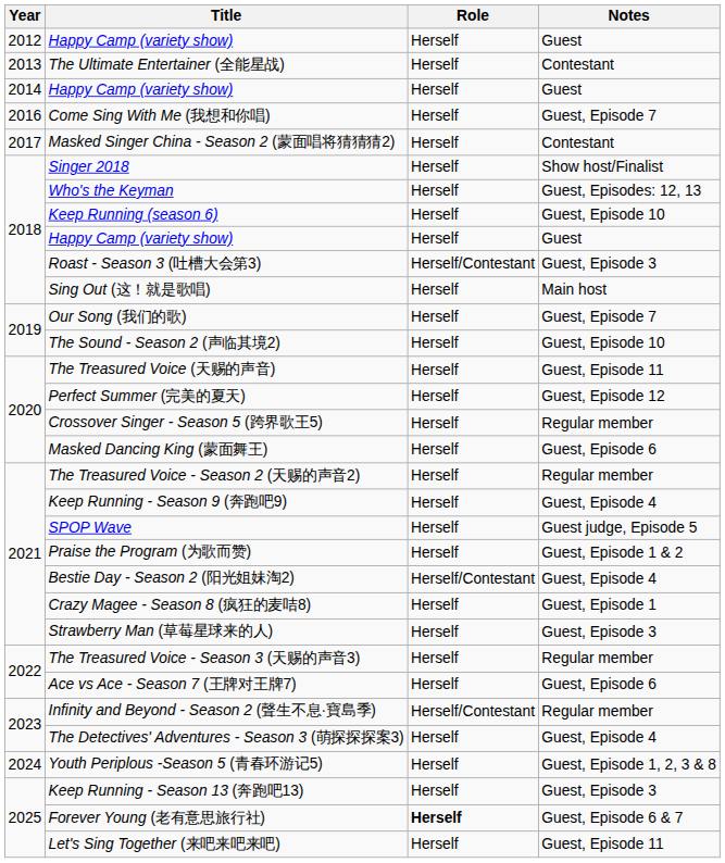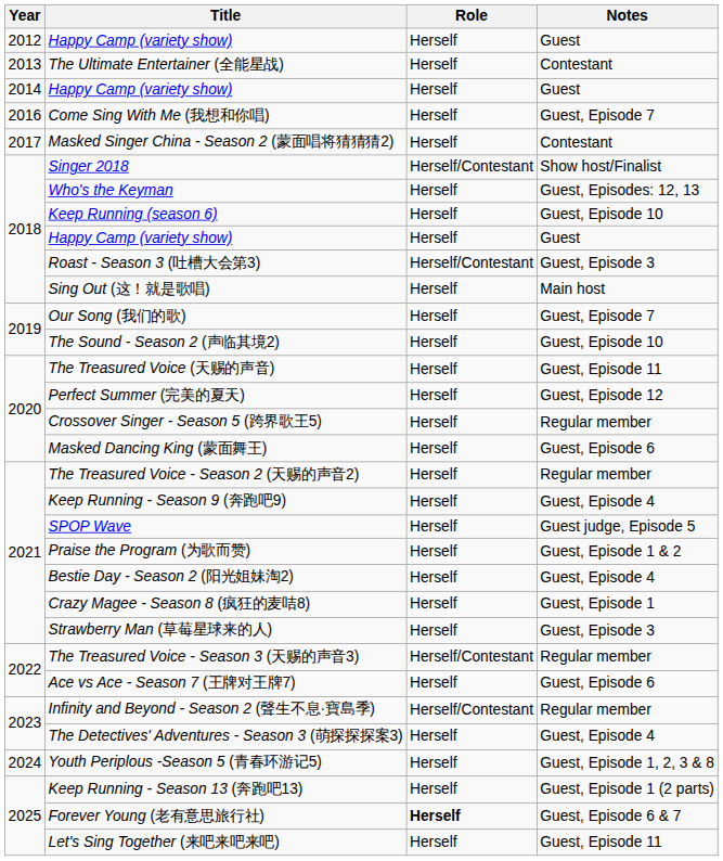 <table class="wikitable sortable">
 <tr>
 <th>Year</th>
 <th>Title</th>
 <th>Role</th>
 <th class="unsortable">Notes</th>
 </tr>
 <tr>
 <td>2012</td>
 <td><em><a href='#'>Happy Camp (variety show)</a></em></td>
 <td>Herself</td>
 <td>Guest</td>
 </tr>
 <tr>
 <td>2013</td>
 <td><em>The Ultimate Entertainer</em> (全能星战)</td>
 <td>Herself</td>
 <td>Contestant</td>
 </tr>
 <tr>
 <td>2014</td>
 <td><em><a href='#'>Happy Camp (variety show)</a></em></td>
 <td>Herself</td>
 <td>Guest</td>
 </tr>
 <tr>
 <td>2016</td>
 <td><em>Come Sing With Me</em> (我想和你唱)</td>
 <td>Herself</td>
 <td>Guest, Episode 7</td>
 </tr>
 <tr>
 <td>2017</td>
 <td><em>Masked Singer China - Season 2</em> (蒙面唱将猜猜猜2)</td>
 <td>Herself</td>
 <td>Contestant</td>
 </tr>
 <tr>
 <td rowspan="6">2018</td>
 <td><em><a href='#'>Singer 2018</a></em></td>
-<td>Herself</td>
+<td>Herself/Contestant</td>
 <td>Show host/Finalist</td>
 </tr>
 <tr>
 <td><em><a href='#'>Who's the Keyman</a></em></td>
 <td>Herself</td>
 <td>Guest, Episodes: 12, 13</td>
 </tr>
 <tr>
 <td><em><a href='#'>Keep Running (season 6)</a></em></td>
 <td>Herself</td>
 <td>Guest, Episode 10</td>
 </tr>
 <tr>
 <td><em><a href='#'>Happy Camp (variety show)</a></em></td>
 <td>Herself</td>
 <td>Guest</td>
 </tr>
 <tr>
 <td><em>Roast - Season 3</em> (吐槽大会第3)</td>
 <td>Herself/Contestant</td>
 <td>Guest, Episode 3</td>
 </tr>
 <tr>
 <td><em>Sing Out</em> (这！就是歌唱)</td>
 <td>Herself</td>
 <td>Main host</td>
 </tr>
 <tr>
 <td rowspan="2">2019</td>
 <td><em>Our Song</em> (我们的歌)</td>
 <td>Herself</td>
 <td>Guest, Episode 7</td>
 </tr>
 <tr>
 <td><em>The Sound - Season 2</em> (声临其境2)</td>
 <td>Herself</td>
 <td>Guest, Episode 10</td>
 </tr>
 <tr>
 <td rowspan="4">2020</td>
 <td><em>The Treasured Voice</em> (天赐的声音)</td>
 <td>Herself</td>
 <td>Guest, Episode 11</td>
 </tr>
 <tr>
 <td><em>Perfect Summer</em> (完美的夏天)</td>
 <td>Herself</td>
 <td>Guest, Episode 12</td>
 </tr>
 <tr>
 <td><em>Crossover Singer - Season 5</em> (跨界歌王5)</td>
 <td>Herself</td>
 <td>Regular member</td>
 </tr>
 <tr>
 <td><em>Masked Dancing King</em> (蒙面舞王)</td>
 <td>Herself</td>
 <td>Guest, Episode 6</td>
 </tr>
 <tr>
 <td rowspan="7">2021</td>
 <td><em>The Treasured Voice - Season 2 </em> (天赐的声音2)</td>
 <td>Herself</td>
 <td>Regular member</td>
 </tr>
 <tr>
 <td><em>Keep Running - Season 9</em> (奔跑吧9)</td>
 <td>Herself</td>
 <td>Guest, Episode 4 </td>
 </tr>
 <tr>
 <td><em><a href='#'>SPOP Wave</a></em></td>
 <td>Herself</td>
 <td>Guest judge, Episode 5</td>
 </tr>
 <tr>
 <td><em>Praise the Program</em> (为歌而赞)</td>
 <td>Herself</td>
 <td>Guest, Episode 1 & 2</td>
 </tr>
 <tr>
 <td><em>Bestie Day - Season 2</em> (阳光姐妹淘2)</td>
-<td>Herself/Contestant</td>
+<td>Herself</td>
 <td>Guest, Episode 4 </td>
 </tr>
 <tr>
 <td><em>Crazy Magee - Season 8</em> (疯狂的麦咭8)</td>
 <td>Herself</td>
 <td>Guest, Episode 1</td>
 </tr>
 <tr>
 <td><em>Strawberry Man</em> (草莓星球来的人)</td>
 <td>Herself</td>
 <td>Guest, Episode 3</td>
 </tr>
 <tr>
 <td rowspan="2">2022</td>
 <td><em>The Treasured Voice - Season 3 </em> (天赐的声音3)</td>
-<td>Herself</td>
+<td>Herself/Contestant</td>
 <td>Regular member</td>
 </tr>
 <tr>
 <td><em>Ace vs Ace - Season 7</em> (王牌对王牌7)</td>
 <td>Herself</td>
 <td>Guest, Episode 6</td>
 </tr>
 <tr>
 <td rowspan="2">2023</td>
 <td><em>Infinity and Beyond - Season 2</em> (聲生不息·寶島季)</td>
 <td>Herself/Contestant</td>
 <td>Regular member</td>
 </tr>
 <tr>
 <td><em>The Detectives' Adventures - Season 3</em> (萌探探探案3)</td>
 <td>Herself</td>
 <td>Guest, Episode 4</td>
 </tr>
 <tr>
 <td>2024</td>
 <td><em>Youth Periplous -Season 5 </em> (青春环游记5)</td>
 <td>Herself</td>
 <td>Guest, Episode 1, 2, 3 & 8</td>
 </tr>
 <tr>
 <td rowspan="3">2025</td>
 <td><em>Keep Running - Season 13</em> (奔跑吧13)</td>
 <td>Herself</td>
-<td>Guest, Episode 3</td>
+<td>Guest, Episode 1 (2 parts) </td>
 </tr>
 <tr>
 <td><em>Forever Young</em> (老有意思旅行社)</td>
 <td><strong>Herself</strong></td>
 <td>Guest, Episode 6 & 7</td>
 </tr>
 <tr>
 <td><em>Let's Sing Together</em> (来吧来吧来吧)</td>
 <td>Herself</td>
 <td>Guest, Episode 11</td>
 </tr>
 </table>
